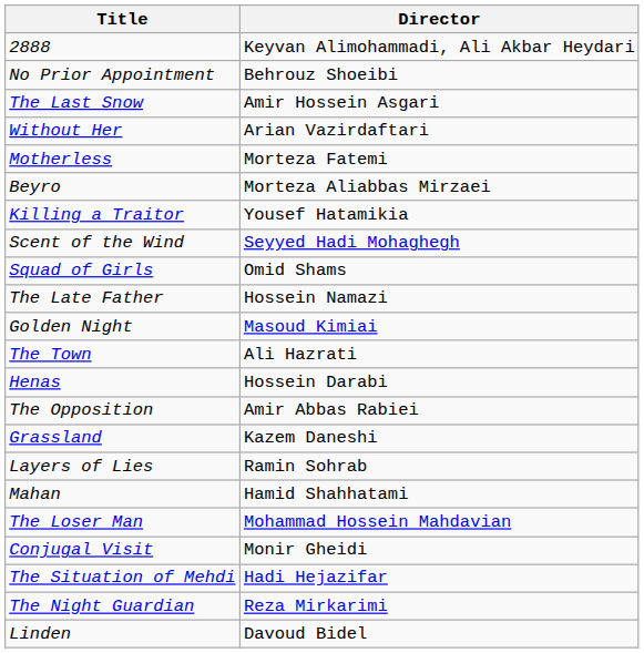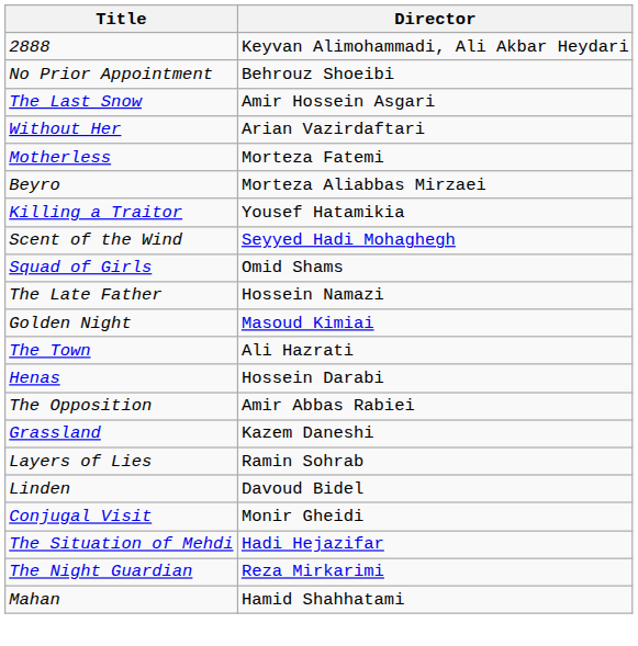 <table class="wikitable">
 <tr>
 <th>Title</th>
 <th>Director</th>
 </tr>
 <tr>
 <td><em>2888</em></td>
 <td>Keyvan Alimohammadi, Ali Akbar Heydari</td>
 </tr>
 <tr>
 <td><em>No Prior Appointment</em></td>
 <td>Behrouz Shoeibi</td>
 </tr>
 <tr>
 <td><em><a href='#'>The Last Snow</a></em></td>
 <td>Amir Hossein Asgari</td>
 </tr>
 <tr>
 <td><em><a href='#'>Without Her</a></em></td>
 <td>Arian Vazirdaftari</td>
 </tr>
 <tr>
 <td><em><a href='#'>Motherless</a></em></td>
 <td>Morteza Fatemi</td>
 </tr>
 <tr>
 <td><em>Beyro</em></td>
 <td>Morteza Aliabbas Mirzaei</td>
 </tr>
 <tr>
 <td><em><a href='#'>Killing a Traitor</a></em></td>
 <td>Yousef Hatamikia</td>
 </tr>
 <tr>
 <td><em>Scent of the Wind</em></td>
 <td><a href='#'>Seyyed Hadi Mohaghegh</a></td>
 </tr>
 <tr>
 <td><em><a href='#'>Squad of Girls</a></em></td>
 <td>Omid Shams</td>
 </tr>
 <tr>
 <td><em>The Late Father</em></td>
 <td>Hossein Namazi</td>
 </tr>
 <tr>
 <td><em>Golden Night</em></td>
 <td><a href='#'>Masoud Kimiai</a></td>
 </tr>
 <tr>
 <td><em><a href='#'>The Town</a></em></td>
 <td>Ali Hazrati</td>
 </tr>
 <tr>
 <td><em><a href='#'>Henas</a></em></td>
 <td>Hossein Darabi</td>
 </tr>
 <tr>
 <td><em>The Opposition</em></td>
 <td>Amir Abbas Rabiei</td>
 </tr>
 <tr>
 <td><em><a href='#'>Grassland</a></em></td>
 <td>Kazem Daneshi</td>
 </tr>
 <tr>
 <td><em>Layers of Lies</em></td>
 <td>Ramin Sohrab</td>
 </tr>
 <tr>
-<td><em>Mahan</em></td>
-<td>Hamid Shahhatami</td>
-</tr>
-<tr>
-<td><em><a href='#'>The Loser Man</a></em></td>
-<td><a href='#'>Mohammad Hossein Mahdavian</a></td>
+<td><em>Linden</em></td>
+<td>Davoud Bidel</td>
 </tr>
 <tr>
 <td><em><a href='#'>Conjugal Visit</a></em></td>
 <td>Monir Gheidi</td>
 </tr>
 <tr>
 <td><em><a href='#'>The Situation of Mehdi</a></em></td>
 <td><a href='#'>Hadi Hejazifar</a></td>
 </tr>
 <tr>
 <td><em><a href='#'>The Night Guardian</a></em></td>
 <td><a href='#'>Reza Mirkarimi</a></td>
 </tr>
 <tr>
-<td><em>Linden</em></td>
-<td>Davoud Bidel</td>
+<td><em>Mahan</em></td>
+<td>Hamid Shahhatami</td>
 </tr>
 </table>
